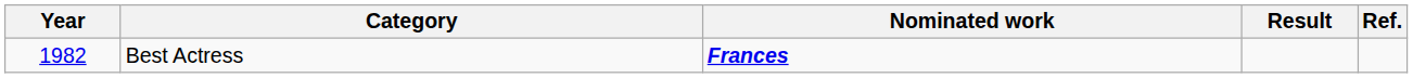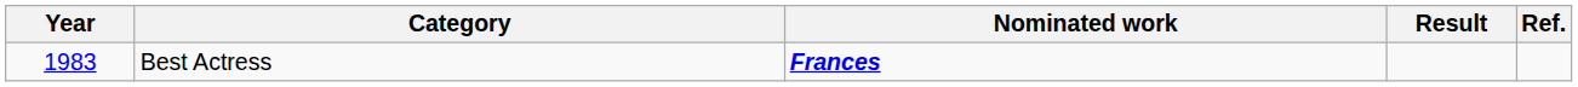 <table class=wikitable>
 <tr>
 <th scope="col" style="width:5em;">Year</th>
 <th scope="col" style="width:27em;">Category</th>
 <th scope="col" style="width:25em;">Nominated work</th>
 <th scope="col" style="width:5em;">Result</th>
 <th>Ref.</th>
 </tr>
 <tr>
-<td style="text-align:center;"><a href='#'>1982</a></td>
+<td style="text-align:center;"><a href='#'>1983</a></td>
 <td>Best Actress</td>
 <td><strong><em><a href='#'>Frances</a></em></strong></td>
 <td></td>
 <td align=center></td>
 </tr>
 </table>
